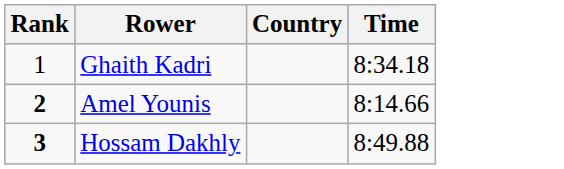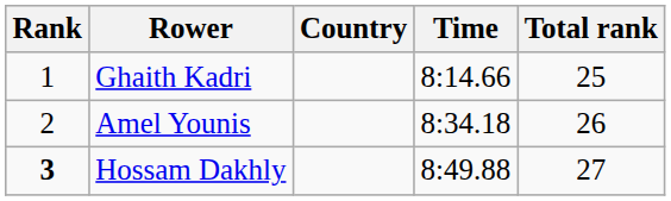 <table class="wikitable" style="text-align:center">
 <tr>
 <th>Rank</th>
 <th>Rower</th>
 <th>Country</th>
 <th>Time</th>
+<th>Total rank</th>
 </tr>
 <tr>
 <td>1</td>
 <td align="left"><a href='#'>Ghaith Kadri</a></td>
 <td align="left"></td>
-<td>8:34.18</td>
+<td>8:14.66</td>
+<td>25</td>
 </tr>
 <tr>
-<td><strong>2</strong></td>
+<td>2</td>
 <td align="left"><a href='#'>Amel Younis</a></td>
 <td align="left"></td>
-<td>8:14.66</td>
+<td>8:34.18</td>
+<td>26</td>
 </tr>
 <tr>
 <td><strong>3</strong></td>
 <td align="left"><a href='#'>Hossam Dakhly</a></td>
 <td align="left"></td>
 <td>8:49.88</td>
+<td>27</td>
 </tr>
 </table>
